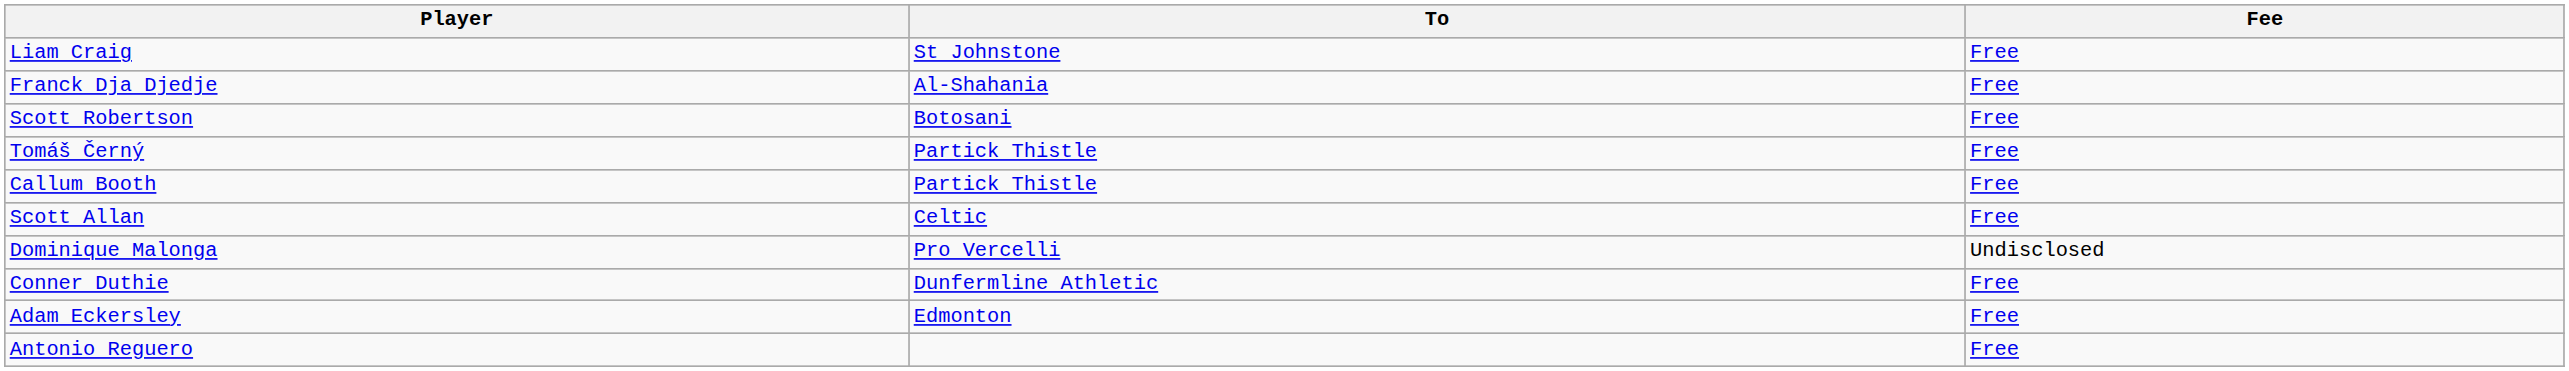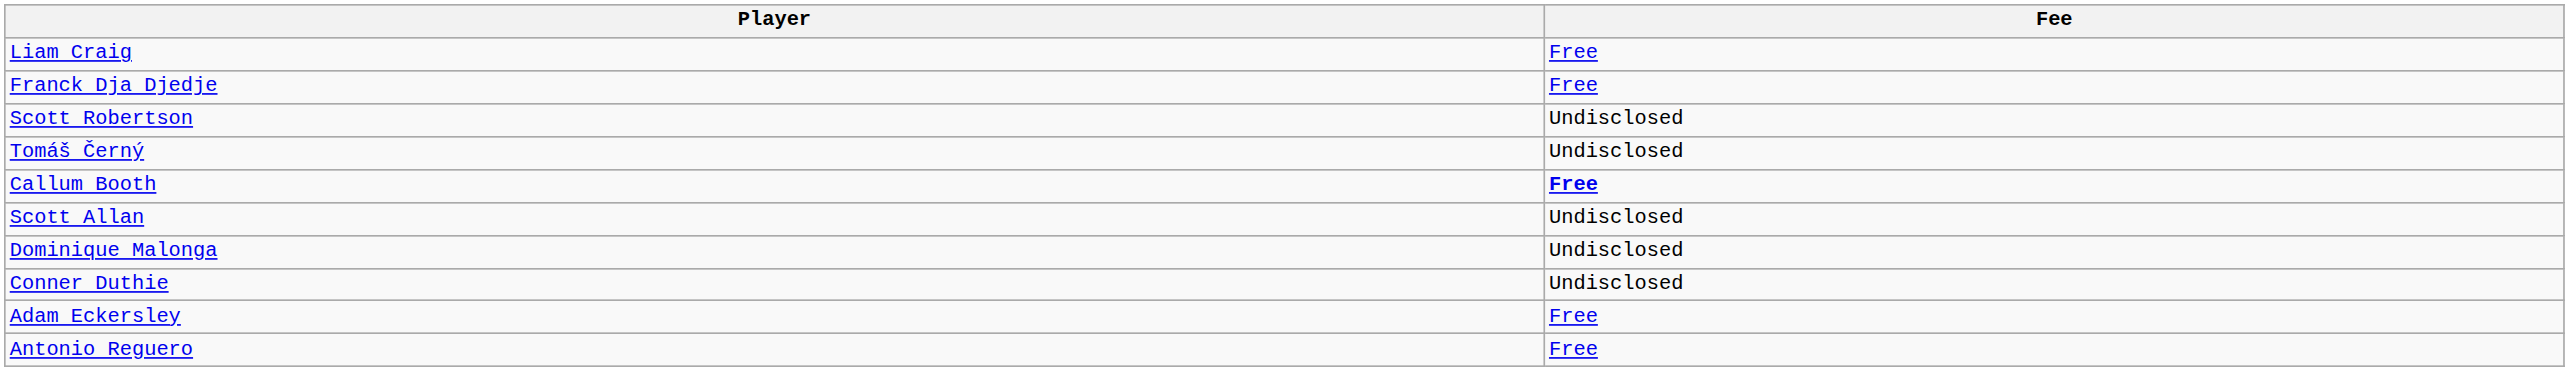 <table class="wikitable" style="text-align:center; font-size:95%;width:98%; text-align:left">
 <tr>
 <th>Player</th>
-<th>To</th>
 <th>Fee</th>
 </tr>
 <tr>
 <td> <a href='#'>Liam Craig</a></td>
-<td> <a href='#'>St Johnstone</a></td>
 <td><a href='#'>Free</a></td>
 </tr>
 <tr>
 <td> <a href='#'>Franck Dja Djedje</a></td>
-<td> <a href='#'>Al-Shahania</a></td>
 <td><a href='#'>Free</a></td>
 </tr>
 <tr>
 <td> <a href='#'>Scott Robertson</a></td>
-<td> <a href='#'>Botosani</a></td>
-<td><a href='#'>Free</a></td>
+<td>Undisclosed </td>
 </tr>
 <tr>
 <td> <a href='#'>Tomáš Černý</a></td>
-<td> <a href='#'>Partick Thistle</a></td>
-<td><a href='#'>Free</a></td>
+<td>Undisclosed</td>
 </tr>
 <tr>
 <td> <a href='#'>Callum Booth</a></td>
-<td> <a href='#'>Partick Thistle</a></td>
-<td><a href='#'>Free</a></td>
+<td><strong><a href='#'>Free</a></strong></td>
 </tr>
 <tr>
 <td> <a href='#'>Scott Allan</a></td>
-<td> <a href='#'>Celtic</a></td>
-<td><a href='#'>Free</a></td>
+<td>Undisclosed</td>
 </tr>
 <tr>
 <td> <a href='#'>Dominique Malonga</a></td>
-<td> <a href='#'>Pro Vercelli</a></td>
 <td>Undisclosed </td>
 </tr>
 <tr>
 <td> <a href='#'>Conner Duthie</a></td>
-<td> <a href='#'>Dunfermline Athletic</a></td>
-<td><a href='#'>Free</a></td>
+<td>Undisclosed</td>
 </tr>
 <tr>
 <td> <a href='#'>Adam Eckersley</a></td>
-<td> <a href='#'>Edmonton</a></td>
 <td><a href='#'>Free</a></td>
 </tr>
 <tr>
 <td> <a href='#'>Antonio Reguero</a></td>
-<td></td>
 <td><a href='#'>Free</a></td>
 </tr>
 </table>
